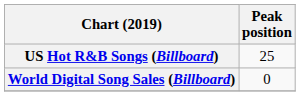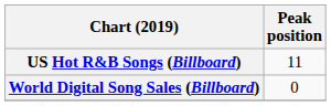 <table class="wikitable sortable plainrowheaders" style="text-align:center">
 <tr>
 <th scope="col">Chart (2019)</th>
 <th scope="col">Peak<br>position</th>
 </tr>
 <tr>
 <th scope="row">US <a href='#'>Hot R&B Songs</a> (<em><a href='#'>Billboard</a></em>)</th>
-<td>25</td>
+<td>11</td>
 </tr>
 <tr>
 <th scope="row"><a href='#'>World Digital Song Sales</a> (<a href='#'><em>Billboard</em></a>)</th>
 <td>0</td>
 </tr>
 <tr>
 </tr>
 </table>
